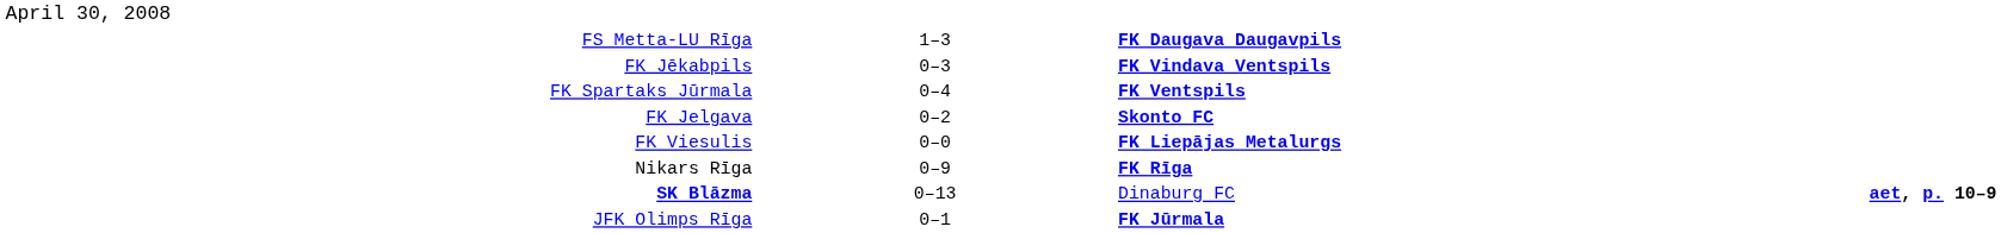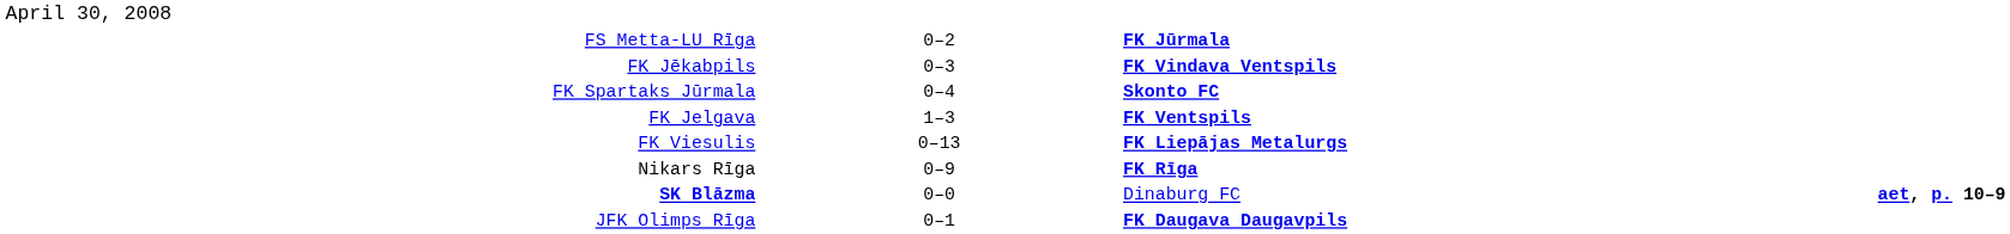 <table width=100% cellspacing=1>
 <tr>
 <th width=25%></th>
 <th width=12%></th>
 <th width=25%></th>
 <th></th>
 </tr>
 <tr>
 <td>April 30, 2008</td>
 </tr>
 <tr style=font-size:90%>
 <td align=right><a href='#'>FS Metta-LU Rīga</a></td>
-<td align=center>1–3</td>
-<td><strong><a href='#'>FK Daugava Daugavpils</a></strong></td>
+<td align=center>0–2</td>
+<td><strong><a href='#'>FK Jūrmala</a></strong></td>
 <td></td>
 </tr>
 <tr style=font-size:90%>
 <td align=right><a href='#'>FK Jēkabpils</a></td>
 <td align=center>0–3</td>
 <td><strong><a href='#'>FK Vindava Ventspils</a></strong></td>
 <td></td>
 </tr>
 <tr style=font-size:90%>
 <td align=right><a href='#'>FK Spartaks Jūrmala</a></td>
 <td align=center>0–4</td>
+<td><strong><a href='#'>Skonto FC</a></strong></td>
+<td></td>
+</tr>
+<tr style=font-size:90%>
+<td align=right><a href='#'>FK Jelgava</a></td>
+<td align=center>1–3</td>
 <td><strong><a href='#'>FK Ventspils</a></strong></td>
 <td></td>
 </tr>
 <tr style=font-size:90%>
-<td align=right><a href='#'>FK Jelgava</a></td>
-<td align=center>0–2</td>
-<td><strong><a href='#'>Skonto FC</a></strong></td>
-<td></td>
-</tr>
-<tr style=font-size:90%>
 <td align=right><a href='#'>FK Viesulis</a></td>
-<td align=center>0–0</td>
+<td align=center>0–13</td>
 <td><strong><a href='#'>FK Liepājas Metalurgs</a></strong></td>
 <td></td>
 </tr>
 <tr style=font-size:90%>
 <td align=right>Nikars Rīga</td>
 <td align=center>0–9</td>
 <td><strong><a href='#'>FK Rīga</a></strong></td>
 <td></td>
 </tr>
 <tr style=font-size:90%>
 <td align=right><strong><a href='#'>SK Blāzma</a></strong></td>
-<td align=center>0–13</td>
+<td align=center>0–0</td>
 <td><a href='#'>Dinaburg FC</a></td>
 <td><strong><a href='#'>aet</a>, <a href='#'>p.</a> 10–9</strong></td>
 </tr>
 <tr style=font-size:90%>
 <td align=right><a href='#'>JFK Olimps Rīga</a></td>
 <td align=center>0–1</td>
-<td><strong><a href='#'>FK Jūrmala</a></strong></td>
+<td><strong><a href='#'>FK Daugava Daugavpils</a></strong></td>
 <td></td>
 </tr>
 </table>
